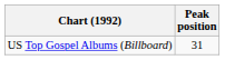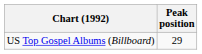 <table class="wikitable sortable">
 <tr>
 <th>Chart (1992)</th>
 <th>Peak<br>position</th>
 </tr>
 <tr>
 <td>US <a href='#'>Top Gospel Albums</a> (<em>Billboard</em>)</td>
-<td align="center">31</td>
+<td align="center">29</td>
 </tr>
 </table>
